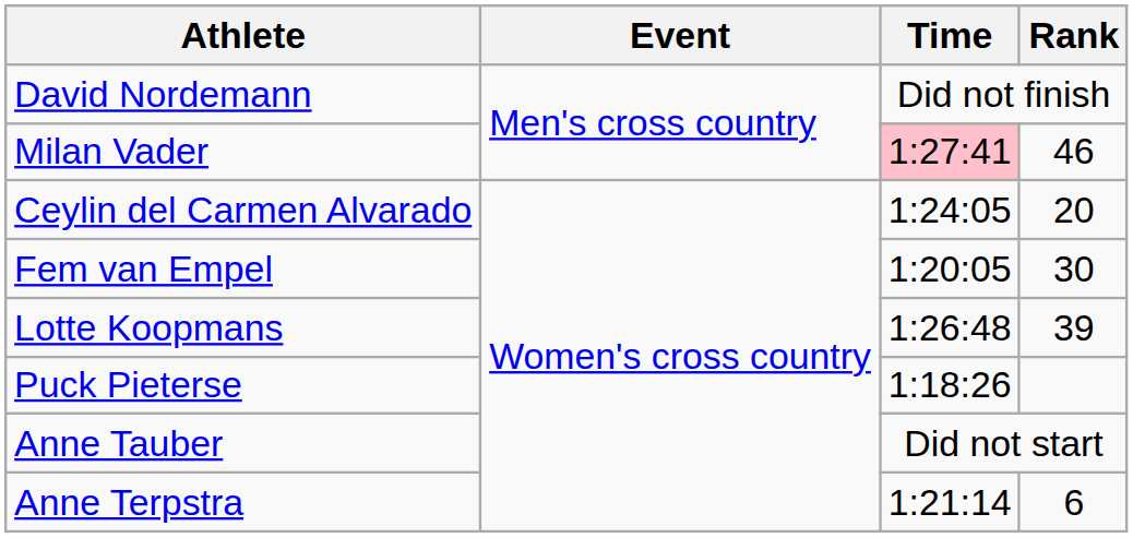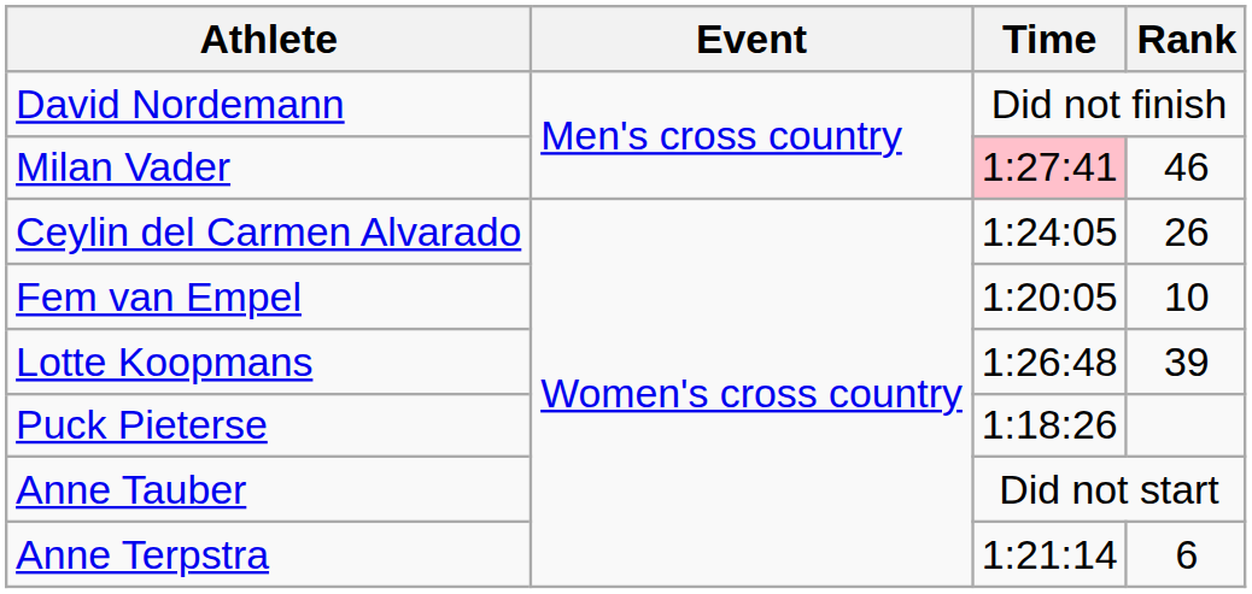 <table class="wikitable" style="font-size:90%">
 <tr>
 <th>Athlete</th>
 <th>Event</th>
 <th>Time</th>
 <th>Rank</th>
 </tr>
 <tr align=center>
 <td align=left><a href='#'>David Nordemann</a></td>
 <td align=left rowspan="2"><a href='#'>Men's cross country</a></td>
 <td colspan="2">Did not finish</td>
 </tr>
 <tr align=center>
 <td align=left><a href='#'>Milan Vader</a></td>
 <td style="background: pink;">1:27:41</td>
 <td>46</td>
 </tr>
 <tr align=center>
 <td align=left><a href='#'>Ceylin del Carmen Alvarado</a></td>
 <td align=left rowspan="6"><a href='#'>Women's cross country</a></td>
 <td>1:24:05</td>
-<td>20</td>
+<td>26</td>
 </tr>
 <tr align=center>
 <td align=left><a href='#'>Fem van Empel</a></td>
 <td>1:20:05</td>
-<td>30</td>
+<td>10</td>
 </tr>
 <tr align=center>
 <td align=left><a href='#'>Lotte Koopmans</a></td>
 <td>1:26:48</td>
 <td>39</td>
 </tr>
 <tr align=center>
 <td align=left><a href='#'>Puck Pieterse</a></td>
 <td>1:18:26</td>
 <td></td>
 </tr>
 <tr align=center>
 <td align=left><a href='#'>Anne Tauber</a></td>
 <td colspan="2">Did not start</td>
 </tr>
 <tr align=center>
 <td align=left><a href='#'>Anne Terpstra</a></td>
 <td>1:21:14</td>
 <td>6</td>
 </tr>
 </table>
